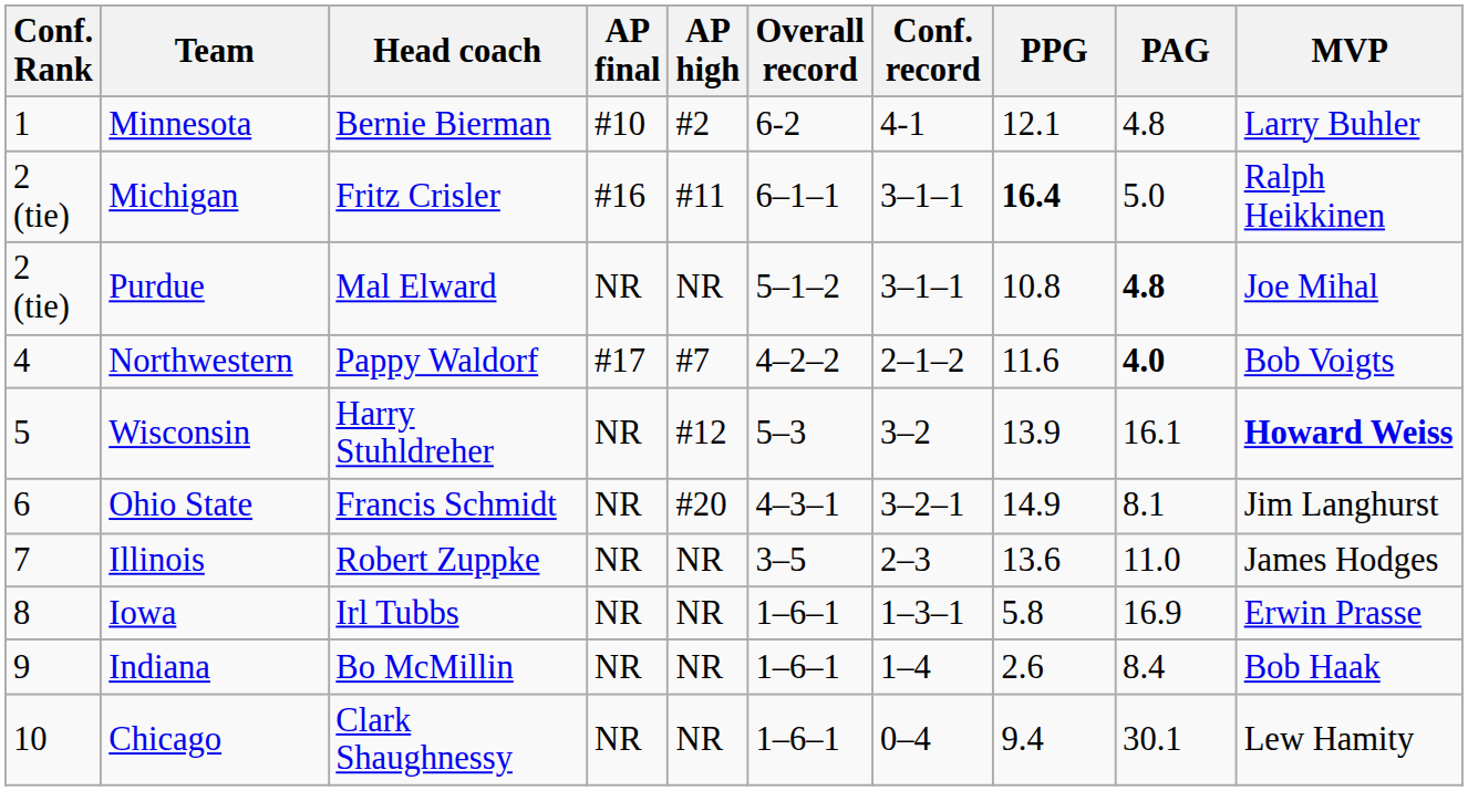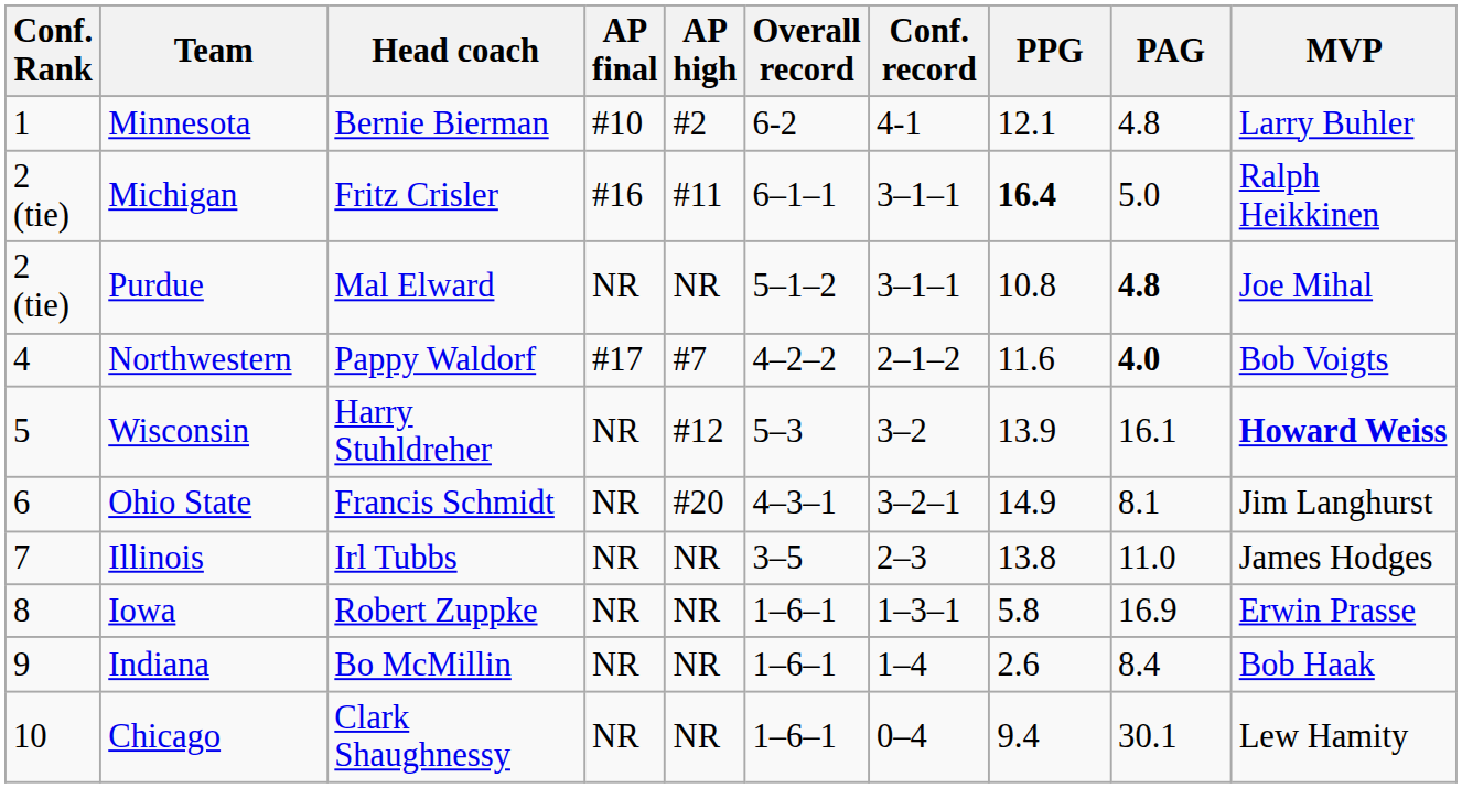 <table class="sortable wikitable">
 <tr>
 <th width="25">Conf. Rank</th>
 <th width="100">Team</th>
 <th width="115">Head coach</th>
 <th width="25">AP final</th>
 <th width="25">AP high</th>
 <th width="50">Overall record</th>
 <th width="50">Conf. record</th>
 <th width="50">PPG</th>
 <th width="50">PAG</th>
 <th width="100">MVP</th>
 </tr>
 <tr align="left" bgcolor="">
 <td>1</td>
 <td><a href='#'>Minnesota</a></td>
 <td><a href='#'>Bernie Bierman</a></td>
 <td>#10</td>
 <td>#2</td>
 <td>6-2</td>
 <td>4-1</td>
 <td>12.1</td>
 <td>4.8</td>
 <td><a href='#'>Larry Buhler</a></td>
 </tr>
 <tr align="left" bgcolor="">
 <td>2 (tie)</td>
 <td><a href='#'>Michigan</a></td>
 <td><a href='#'>Fritz Crisler</a></td>
 <td>#16</td>
 <td>#11</td>
 <td>6–1–1</td>
 <td>3–1–1</td>
 <td><strong>16.4</strong></td>
 <td>5.0</td>
 <td><a href='#'>Ralph Heikkinen</a></td>
 </tr>
 <tr align="left" bgcolor="">
 <td>2 (tie)</td>
 <td><a href='#'>Purdue</a></td>
 <td><a href='#'>Mal Elward</a></td>
 <td>NR</td>
 <td>NR</td>
 <td>5–1–2</td>
 <td>3–1–1</td>
 <td>10.8</td>
 <td><strong>4.8</strong></td>
 <td><a href='#'>Joe Mihal</a></td>
 </tr>
 <tr align="left" bgcolor="">
 <td>4</td>
 <td><a href='#'>Northwestern</a></td>
 <td><a href='#'>Pappy Waldorf</a></td>
 <td>#17</td>
 <td>#7</td>
 <td>4–2–2</td>
 <td>2–1–2</td>
 <td>11.6</td>
 <td><strong>4.0</strong></td>
 <td><a href='#'>Bob Voigts</a></td>
 </tr>
 <tr align="left" bgcolor="">
 <td>5</td>
 <td><a href='#'>Wisconsin</a></td>
 <td><a href='#'>Harry Stuhldreher</a></td>
 <td>NR</td>
 <td>#12</td>
 <td>5–3</td>
 <td>3–2</td>
 <td>13.9</td>
 <td>16.1</td>
 <td><strong><a href='#'>Howard Weiss</a></strong></td>
 </tr>
 <tr align="left" bgcolor="">
 <td>6</td>
 <td><a href='#'>Ohio State</a></td>
 <td><a href='#'>Francis Schmidt</a></td>
 <td>NR</td>
 <td>#20</td>
 <td>4–3–1</td>
 <td>3–2–1</td>
 <td>14.9</td>
 <td>8.1</td>
 <td>Jim Langhurst</td>
 </tr>
 <tr align="left" bgcolor="">
 <td>7</td>
 <td><a href='#'>Illinois</a></td>
-<td><a href='#'>Robert Zuppke</a></td>
+<td><a href='#'>Irl Tubbs</a></td>
 <td>NR</td>
 <td>NR</td>
 <td>3–5</td>
 <td>2–3</td>
-<td>13.6</td>
+<td>13.8</td>
 <td>11.0</td>
 <td>James Hodges</td>
 </tr>
 <tr align="left" bgcolor="">
 <td>8</td>
 <td><a href='#'>Iowa</a></td>
-<td><a href='#'>Irl Tubbs</a></td>
+<td><a href='#'>Robert Zuppke</a></td>
 <td>NR</td>
 <td>NR</td>
 <td>1–6–1</td>
 <td>1–3–1</td>
 <td>5.8</td>
 <td>16.9</td>
 <td><a href='#'>Erwin Prasse</a></td>
 </tr>
 <tr align="left" bgcolor="">
 <td>9</td>
 <td><a href='#'>Indiana</a></td>
 <td><a href='#'>Bo McMillin</a></td>
 <td>NR</td>
 <td>NR</td>
 <td>1–6–1</td>
 <td>1–4</td>
 <td>2.6</td>
 <td>8.4</td>
 <td><a href='#'>Bob Haak</a></td>
 </tr>
 <tr align="left" bgcolor="">
 <td>10</td>
 <td><a href='#'>Chicago</a></td>
 <td><a href='#'>Clark Shaughnessy</a></td>
 <td>NR</td>
 <td>NR</td>
 <td>1–6–1</td>
 <td>0–4</td>
 <td>9.4</td>
 <td>30.1</td>
 <td>Lew Hamity</td>
 </tr>
 </table>
